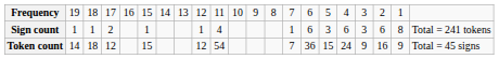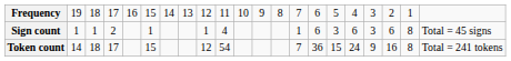 <table class="wikitable" border="1">
 <tr align="center">
 <th>Frequency</th>
 <td width="20">19</td>
 <td width="20">18</td>
 <td width="20">17</td>
 <td width="20">16</td>
 <td width="20">15</td>
 <td width="20">14</td>
 <td width="20">13</td>
 <td width="20">12</td>
 <td width="20">11</td>
 <td width="20">10</td>
 <td width="20">9</td>
 <td width="20">8</td>
 <td width="20">7</td>
 <td width="20">6</td>
 <td width="20">5</td>
 <td width="20">4</td>
 <td width="20">3</td>
 <td width="20">2</td>
 <td width="20">1</td>
 </tr>
 <tr align="center">
 <th>Sign count</th>
 <td>1</td>
 <td>1</td>
 <td>2</td>
 <td></td>
 <td>1</td>
 <td></td>
 <td></td>
 <td>1</td>
 <td>4</td>
 <td></td>
 <td></td>
 <td></td>
 <td>1</td>
 <td>6</td>
 <td>3</td>
 <td>6</td>
 <td>3</td>
 <td>6</td>
 <td>8</td>
-<td align="left">Total = 241 tokens</td>
+<td align="left">Total = 45 signs</td>
 </tr>
 <tr align="center">
 <th>Token count</th>
 <td>14</td>
 <td>18</td>
-<td>12</td>
+<td>17</td>
 <td></td>
 <td>15</td>
 <td></td>
 <td></td>
 <td>12</td>
 <td>54</td>
 <td></td>
 <td></td>
 <td></td>
 <td>7</td>
 <td>36</td>
 <td>15</td>
 <td>24</td>
 <td>9</td>
 <td>16</td>
-<td>9</td>
-<td align="left">Total = 45 signs</td>
+<td>8</td>
+<td align="left">Total = 241 tokens</td>
 </tr>
 </table>
